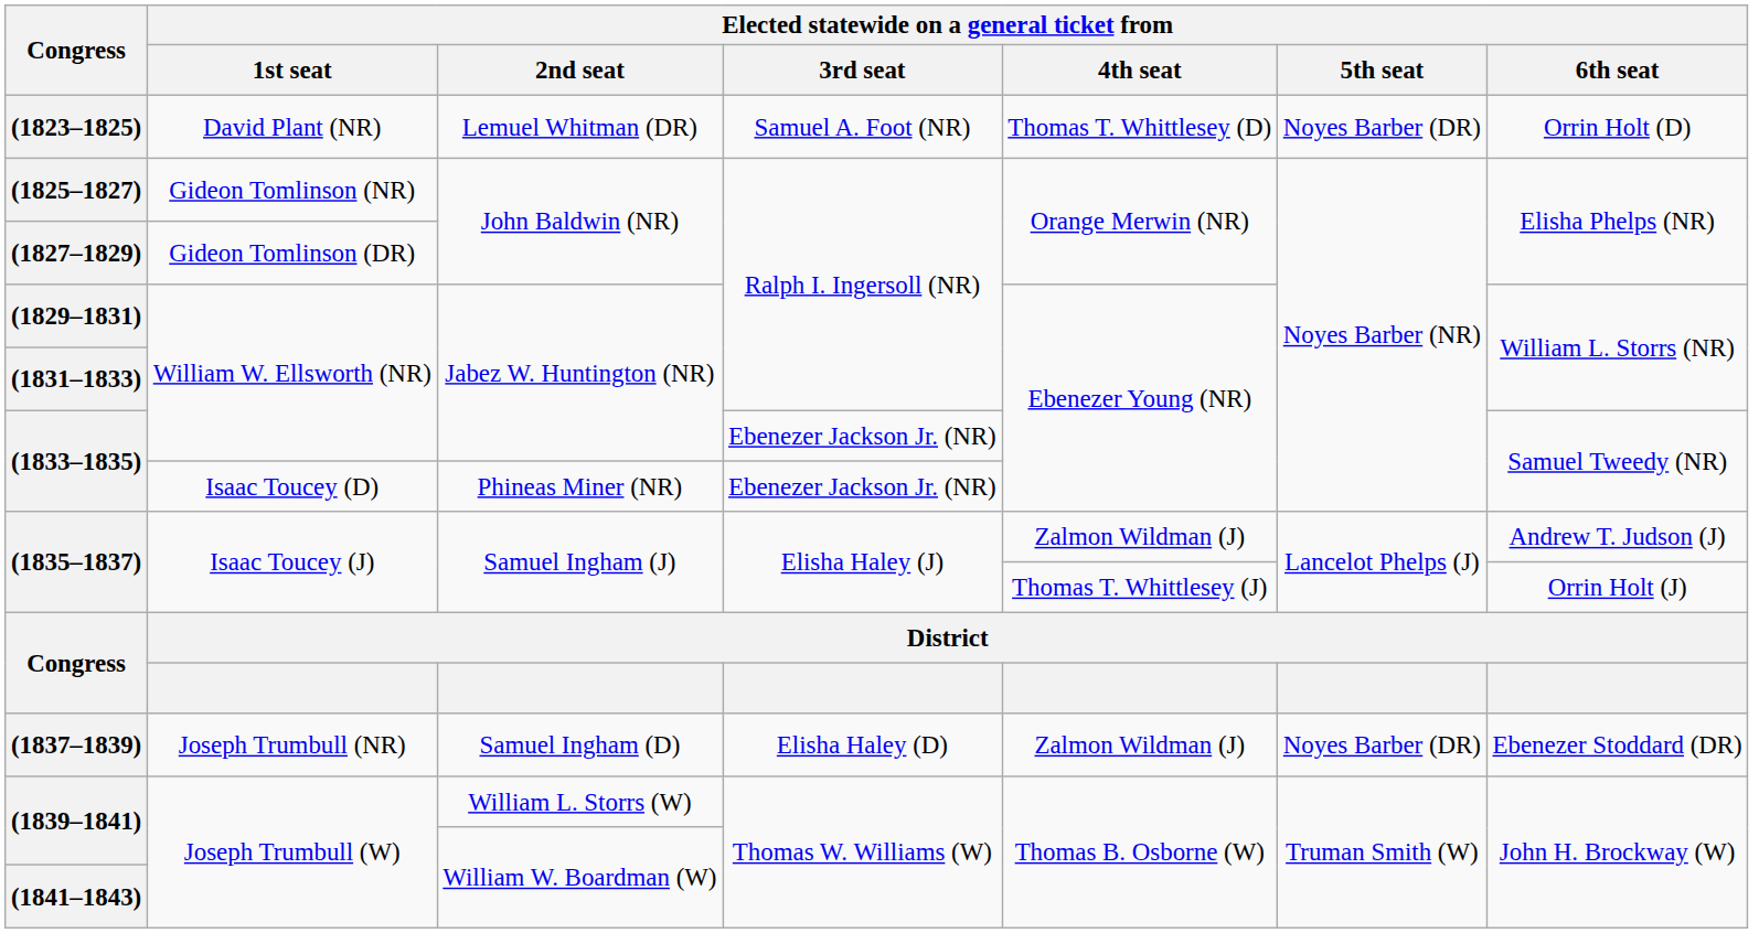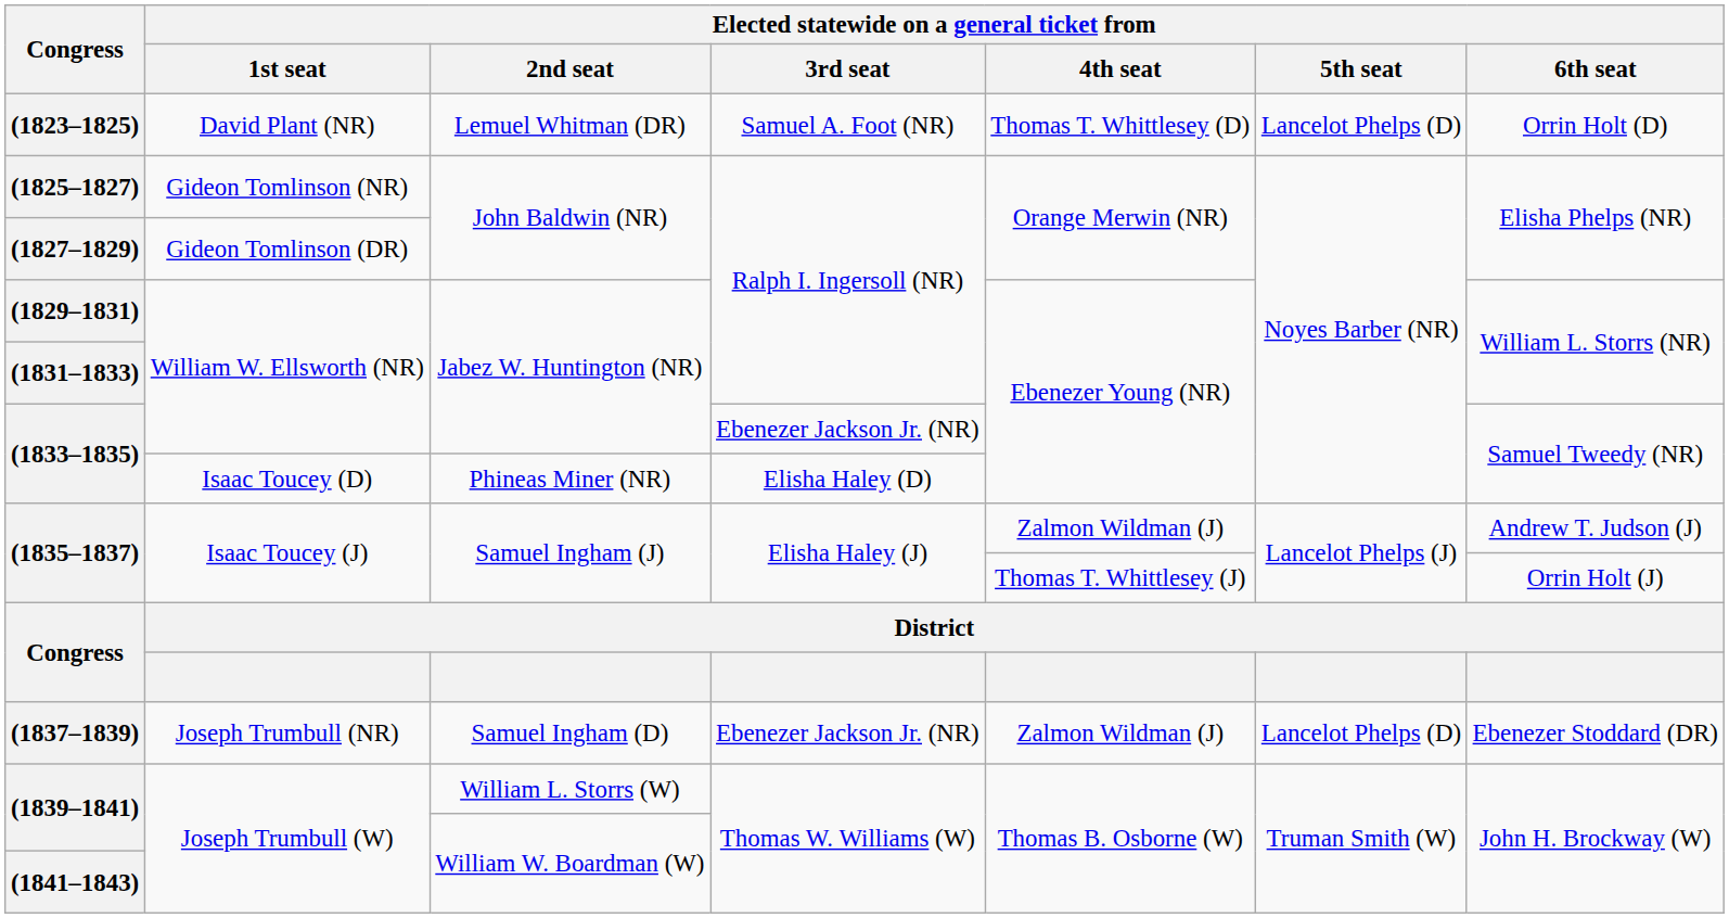 <table class=wikitable style="text-align:center">
 <tr>
 <th scope="col" rowspan=2>Congress</th>
 <th scope="colgroup" colspan=6>Elected statewide on a <a href='#'>general ticket</a> from </th>
 </tr>
 <tr style="height:2em">
 <th scope="col">1st seat</th>
 <th scope="col">2nd seat</th>
 <th scope="col">3rd seat</th>
 <th scope="col">4th seat</th>
 <th scope="col">5th seat</th>
 <th scope="col">6th seat</th>
 </tr>
 <tr style="height:2.5em">
 <th scope="row"><strong></strong> (1823–1825)</th>
 <td><a href='#'>David Plant</a> (NR)</td>
 <td><a href='#'>Lemuel Whitman</a> (DR)</td>
 <td><a href='#'>Samuel A. Foot</a> (NR)</td>
 <td><a href='#'>Thomas T. Whittlesey</a> (D)</td>
-<td><a href='#'>Noyes Barber</a> (DR)</td>
+<td><a href='#'>Lancelot Phelps</a> (D)</td>
 <td><a href='#'>Orrin Holt</a> (D)</td>
 </tr>
 <tr style="height:2.5em">
 <th scope="row"><strong></strong> (1825–1827)</th>
 <td><a href='#'>Gideon Tomlinson</a> (NR)</td>
 <td rowspan=2 ><a href='#'>John Baldwin</a> (NR)</td>
 <td rowspan=4 ><a href='#'>Ralph I. Ingersoll</a> (NR)</td>
 <td rowspan=2 ><a href='#'>Orange Merwin</a> (NR)</td>
 <td rowspan=6 ><a href='#'>Noyes Barber</a> (NR)</td>
 <td rowspan=2 ><a href='#'>Elisha Phelps</a> (NR)</td>
 </tr>
 <tr style="height:2.5em">
 <th scope="row"><strong></strong> (1827–1829)</th>
 <td><a href='#'>Gideon Tomlinson</a> (DR)</td>
 </tr>
 <tr style="height:2.5em">
 <th scope="row"><strong></strong> (1829–1831)</th>
 <td rowspan=3 ><a href='#'>William W. Ellsworth</a> (NR)</td>
 <td rowspan=3 ><a href='#'>Jabez W. Huntington</a> (NR)</td>
 <td rowspan=4 ><a href='#'>Ebenezer Young</a> (NR)</td>
 <td rowspan=2 ><a href='#'>William L. Storrs</a> (NR)</td>
 </tr>
 <tr style="height:2.5em">
 <th scope="row"><strong></strong> (1831–1833)</th>
 </tr>
 <tr style="height:2em">
 <th scope="row" rowspan=2><strong></strong> (1833–1835)</th>
 <td><a href='#'>Ebenezer Jackson Jr.</a> (NR)</td>
 <td rowspan=2 ><a href='#'>Samuel Tweedy</a> (NR)</td>
 </tr>
 <tr style="height:2em">
 <td><a href='#'>Isaac Toucey</a> (D)</td>
 <td><a href='#'>Phineas Miner</a> (NR)</td>
-<td><a href='#'>Ebenezer Jackson Jr.</a> (NR)</td>
+<td><a href='#'>Elisha Haley</a> (D)</td>
 </tr>
 <tr style="height:2em">
 <th scope="row" rowspan=2><strong></strong> (1835–1837)</th>
 <td rowspan=2 ><a href='#'>Isaac Toucey</a> (J)</td>
 <td rowspan=2 ><a href='#'>Samuel Ingham</a> (J)</td>
 <td rowspan=2 ><a href='#'>Elisha Haley</a> (J)</td>
 <td><a href='#'>Zalmon Wildman</a> (J)</td>
 <td rowspan=2 ><a href='#'>Lancelot Phelps</a> (J)</td>
 <td><a href='#'>Andrew T. Judson</a> (J)</td>
 </tr>
 <tr style="height:2em">
 <td><a href='#'>Thomas T. Whittlesey</a> (J)</td>
 <td><a href='#'>Orrin Holt</a> (J)</td>
 </tr>
 <tr style="height:2em">
 <th scope="col" rowspan=2>Congress</th>
 <th scope="colgroup" colspan=6>District</th>
 </tr>
 <tr style="height:2em">
 <th scope="col"></th>
 <th scope="col"></th>
 <th scope="col"></th>
 <th scope="col"></th>
 <th scope="col"></th>
 <th scope="col"></th>
 </tr>
 <tr style="height:2.5em">
 <th scope="row"><strong></strong> (1837–1839)</th>
 <td><a href='#'>Joseph Trumbull</a> (NR)</td>
 <td><a href='#'>Samuel Ingham</a> (D)</td>
-<td><a href='#'>Elisha Haley</a> (D)</td>
+<td><a href='#'>Ebenezer Jackson Jr.</a> (NR)</td>
 <td><a href='#'>Zalmon Wildman</a> (J)</td>
-<td><a href='#'>Noyes Barber</a> (DR)</td>
+<td><a href='#'>Lancelot Phelps</a> (D)</td>
 <td><a href='#'>Ebenezer Stoddard</a> (DR)</td>
 </tr>
 <tr style="height:2em">
 <th scope="row" rowspan=2><strong></strong> (1839–1841)</th>
 <td rowspan=3 ><a href='#'>Joseph Trumbull</a> (W)</td>
 <td><a href='#'>William L. Storrs</a> (W)</td>
 <td rowspan=3 ><a href='#'>Thomas W. Williams</a> (W)</td>
 <td rowspan=3 ><a href='#'>Thomas B. Osborne</a> (W)</td>
 <td rowspan=3 ><a href='#'>Truman Smith</a> (W)</td>
 <td rowspan=3 ><a href='#'>John H. Brockway</a> (W)</td>
 </tr>
 <tr style="height:1.5em">
 <td rowspan=2 ><a href='#'>William W. Boardman</a> (W)</td>
 </tr>
 <tr style="height:2.5em">
 <th scope="row"><strong></strong> (1841–1843)</th>
 </tr>
 </table>
